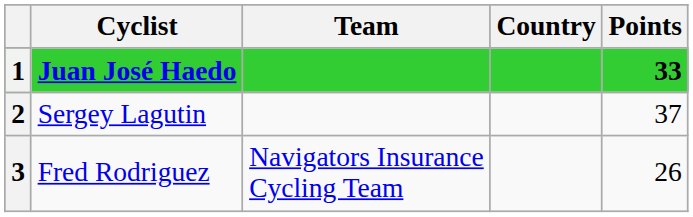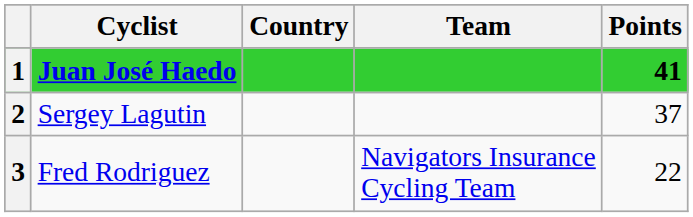 <table class="wikitable">
 <tr>
 <th></th>
 <th>Cyclist</th>
+<th>Country</th>
 <th>Team</th>
-<th>Country</th>
 <th>Points</th>
 </tr>
 <tr bgcolor="#32CD32">
 <th>1</th>
 <td><strong><a href='#'>Juan José Haedo</a></strong></td>
 <td><strong></strong></td>
 <td><strong></strong></td>
-<td align="right"><strong>33</strong></td>
+<td align="right"><strong>41</strong></td>
 </tr>
 <tr>
 <th>2</th>
 <td><a href='#'>Sergey Lagutin</a></td>
 <td></td>
 <td></td>
 <td align="right">37</td>
 </tr>
 <tr>
 <th>3</th>
 <td><a href='#'>Fred Rodriguez</a></td>
+<td></td>
 <td><a href='#'>Navigators Insurance<br>Cycling Team</a></td>
-<td></td>
-<td align="right">26</td>
+<td align="right">22</td>
 </tr>
 </table>
